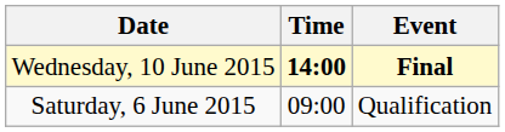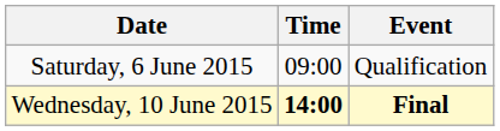 <table class ="wikitable" style="text-align:center;">
 <tr>
 <th>Date</th>
 <th>Time</th>
 <th>Event</th>
 </tr>
+<tr>
+<td>Saturday, 6 June 2015</td>
+<td>09:00</td>
+<td>Qualification</td>
+</tr>
 <tr style="background-color:lemonchiffon;">
 <td>Wednesday, 10 June 2015</td>
 <td><strong>14:00</strong></td>
 <td><strong>Final</strong></td>
 </tr>
-<tr>
-<td>Saturday, 6 June 2015</td>
-<td>09:00</td>
-<td>Qualification</td>
-</tr>
 </table>
